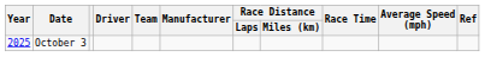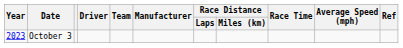 <table class="wikitable" style="font-size: 95%;">
 <tr>
 <th rowspan=2>Year</th>
 <th rowspan=2>Date</th>
 <th rowspan=2></th>
 <th rowspan=2>Driver</th>
 <th rowspan=2>Team</th>
 <th rowspan=2>Manufacturer</th>
 <th colspan=2>Race Distance</th>
 <th rowspan=2>Race Time</th>
 <th rowspan=2>Average Speed<br>(mph)</th>
 <th rowspan=2>Ref</th>
 </tr>
 <tr>
 <th>Laps</th>
 <th>Miles (km)</th>
 </tr>
 <tr>
-<td><a href='#'>2025</a></td>
+<td><a href='#'>2023</a></td>
 <td>October 3</td>
 <td align=center></td>
 <td></td>
 <td></td>
 <td></td>
 <td align="center"></td>
 <td align="center"></td>
 <td align="center"></td>
 <td align="center"></td>
 <td align="center"></td>
 </tr>
 </table>
